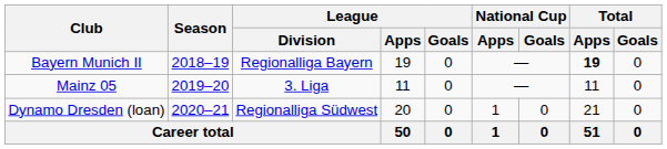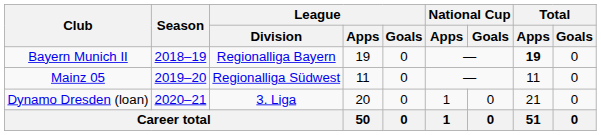 <table class="wikitable" style="text-align: center">
 <tr>
 <th rowspan="2">Club</th>
 <th rowspan="2">Season</th>
 <th colspan="3">League</th>
 <th colspan="2">National Cup</th>
 <th colspan="2">Total</th>
 </tr>
 <tr>
 <th>Division</th>
 <th>Apps</th>
 <th>Goals</th>
 <th>Apps</th>
 <th>Goals</th>
 <th>Apps</th>
 <th>Goals</th>
 </tr>
 <tr>
 <td><a href='#'>Bayern Munich II</a></td>
 <td><a href='#'>2018–19</a></td>
 <td><a href='#'>Regionalliga Bayern</a></td>
 <td>19</td>
 <td>0</td>
 <td colspan="2">—</td>
 <td><strong>19</strong></td>
 <td>0</td>
 </tr>
 <tr>
 <td><a href='#'>Mainz 05</a></td>
 <td><a href='#'>2019–20</a></td>
-<td><a href='#'>3. Liga</a></td>
+<td><a href='#'>Regionalliga Südwest</a></td>
 <td>11</td>
 <td>0</td>
 <td colspan="2">—</td>
 <td>11</td>
 <td>0</td>
 </tr>
 <tr>
 <td><a href='#'>Dynamo Dresden</a> (loan)</td>
 <td><a href='#'>2020–21</a></td>
-<td><a href='#'>Regionalliga Südwest</a></td>
+<td><a href='#'>3. Liga</a></td>
 <td>20</td>
 <td>0</td>
 <td>1</td>
 <td>0</td>
 <td>21</td>
 <td>0</td>
 </tr>
 <tr>
 <th colspan="3">Career total</th>
 <th>50</th>
 <th>0</th>
 <th>1</th>
 <th>0</th>
 <th>51</th>
 <th>0</th>
 </tr>
 </table>
